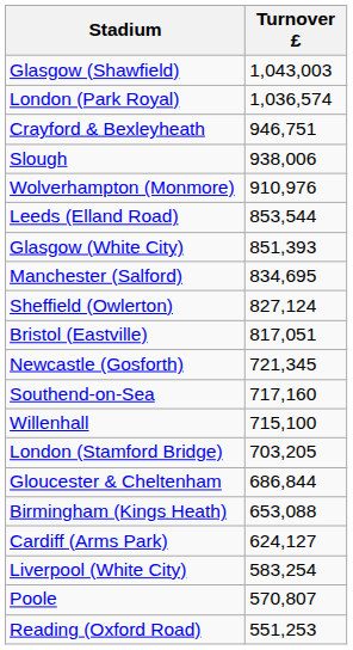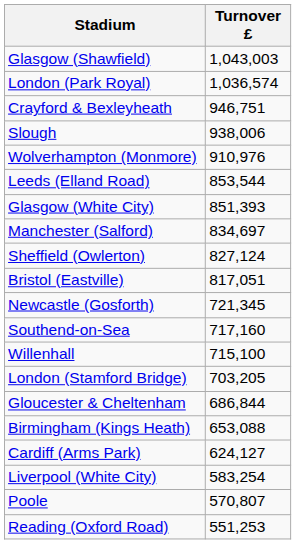 <table class="wikitable">
 <tr>
 <th width=200>Stadium</th>
 <th width=80>Turnover £</th>
 </tr>
 <tr>
 <td><a href='#'>Glasgow (Shawfield)</a></td>
 <td>1,043,003</td>
 </tr>
 <tr>
 <td><a href='#'>London (Park Royal)</a></td>
 <td>1,036,574</td>
 </tr>
 <tr>
 <td><a href='#'>Crayford & Bexleyheath</a></td>
 <td>946,751</td>
 </tr>
 <tr>
 <td><a href='#'>Slough</a></td>
 <td>938,006</td>
 </tr>
 <tr>
 <td><a href='#'>Wolverhampton (Monmore)</a></td>
 <td>910,976</td>
 </tr>
 <tr>
 <td><a href='#'>Leeds (Elland Road)</a></td>
 <td>853,544</td>
 </tr>
 <tr>
 <td><a href='#'>Glasgow (White City)</a></td>
 <td>851,393</td>
 </tr>
 <tr>
 <td><a href='#'>Manchester (Salford)</a></td>
-<td>834,695</td>
+<td>834,697</td>
 </tr>
 <tr>
 <td><a href='#'>Sheffield (Owlerton)</a></td>
 <td>827,124</td>
 </tr>
 <tr>
 <td><a href='#'>Bristol (Eastville)</a></td>
 <td>817,051</td>
 </tr>
 <tr>
 <td><a href='#'>Newcastle (Gosforth)</a></td>
 <td>721,345</td>
 </tr>
 <tr>
 <td><a href='#'>Southend-on-Sea</a></td>
 <td>717,160</td>
 </tr>
 <tr>
 <td><a href='#'>Willenhall</a></td>
 <td>715,100</td>
 </tr>
 <tr>
 <td><a href='#'>London (Stamford Bridge)</a></td>
 <td>703,205</td>
 </tr>
 <tr>
 <td><a href='#'>Gloucester & Cheltenham</a></td>
 <td>686,844</td>
 </tr>
 <tr>
 <td><a href='#'>Birmingham (Kings Heath)</a></td>
 <td>653,088</td>
 </tr>
 <tr>
 <td><a href='#'>Cardiff (Arms Park)</a></td>
 <td>624,127</td>
 </tr>
 <tr>
 <td><a href='#'>Liverpool (White City)</a></td>
 <td>583,254</td>
 </tr>
 <tr>
 <td><a href='#'>Poole</a></td>
 <td>570,807</td>
 </tr>
 <tr>
 <td><a href='#'>Reading (Oxford Road)</a></td>
 <td>551,253</td>
 </tr>
 </table>
